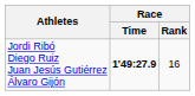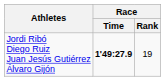 <table class="wikitable" border="1" style="font-size:90%">
 <tr>
 <th rowspan=2>Athletes</th>
 <th colspan=2>Race</th>
 </tr>
 <tr>
 <th>Time</th>
 <th>Rank</th>
 </tr>
 <tr>
 <td><a href='#'>Jordi Ribó</a><br><a href='#'>Diego Ruiz</a><br><a href='#'>Juan Jesús Gutiérrez</a><br><a href='#'>Álvaro Gijón</a></td>
 <td align=center><strong>1'49:27.9</strong></td>
-<td align=center>16</td>
+<td align=center>19</td>
 </tr>
 </table>
